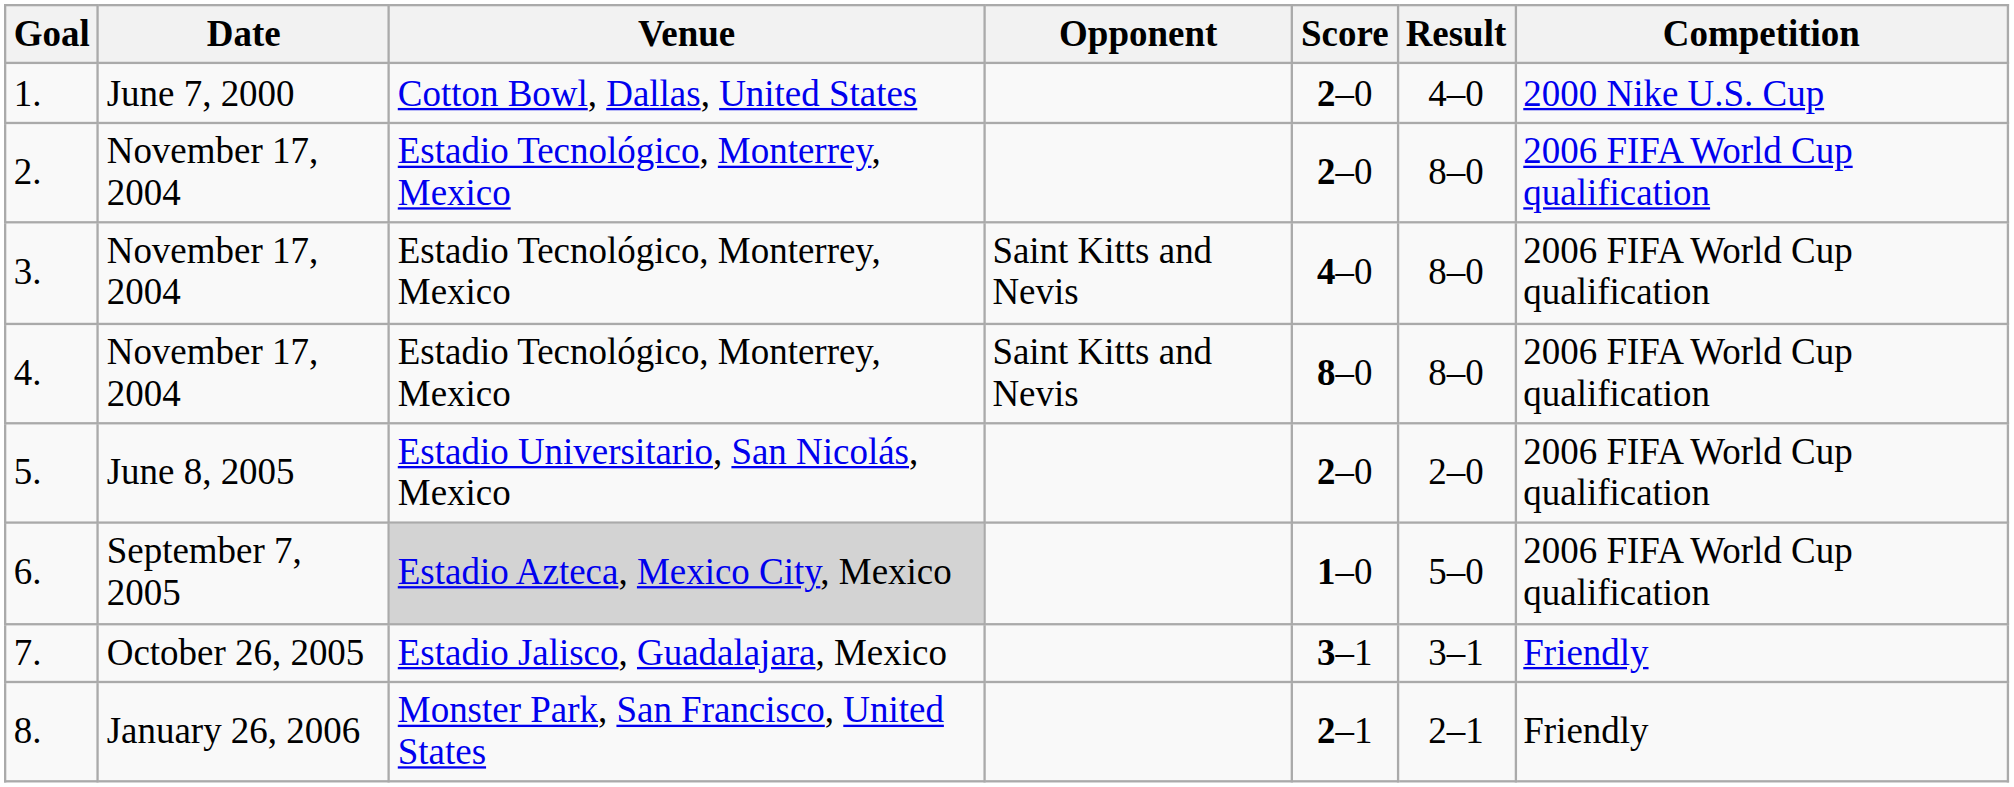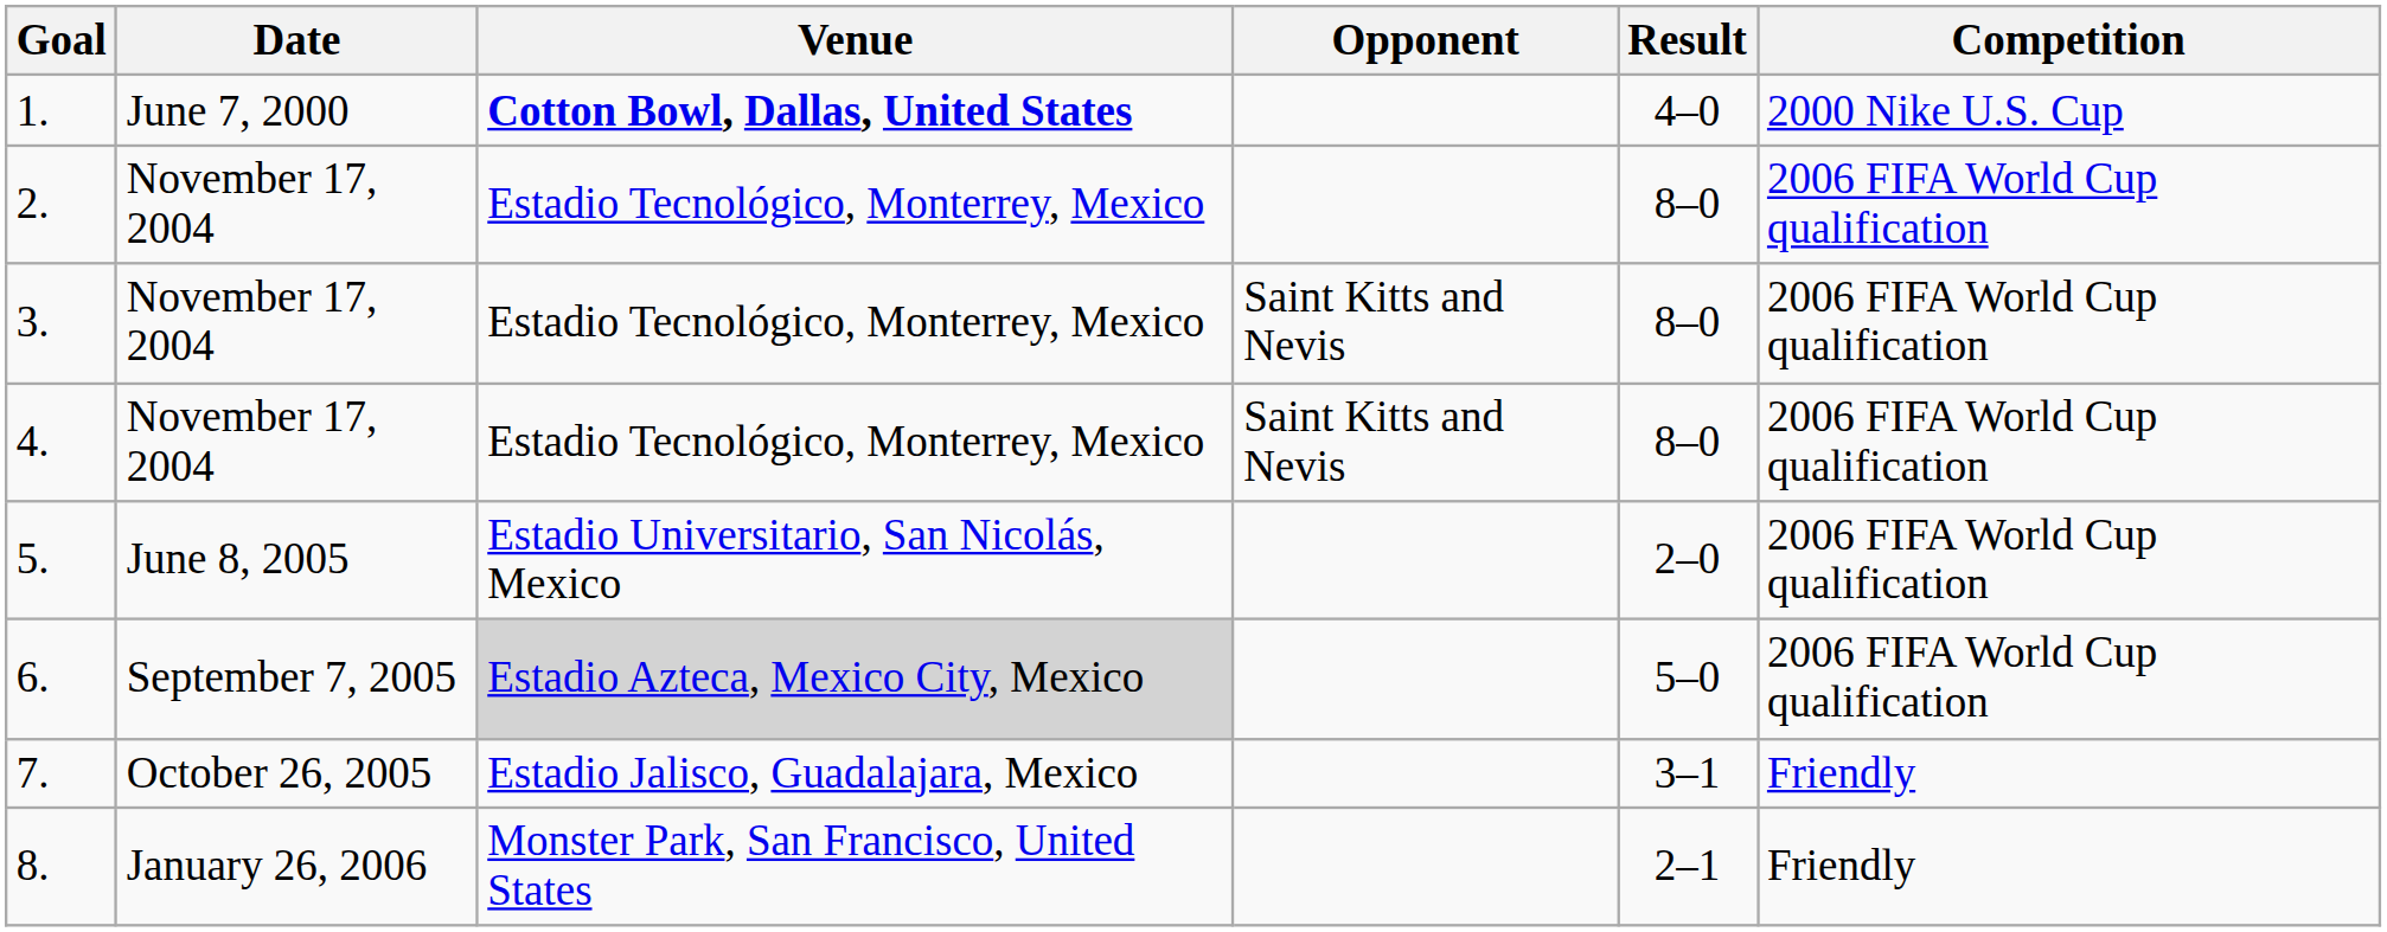 <table class="wikitable">
 <tr>
 <th>Goal</th>
 <th>Date</th>
 <th>Venue</th>
 <th>Opponent</th>
-<th>Score</th>
 <th>Result</th>
 <th>Competition</th>
 </tr>
 <tr>
 <td>1.</td>
 <td>June 7, 2000</td>
-<td><a href='#'>Cotton Bowl</a>, <a href='#'>Dallas</a>, <a href='#'>United States</a></td>
+<td><strong><a href='#'>Cotton Bowl</a>, <a href='#'>Dallas</a>, <a href='#'>United States</a></strong></td>
 <td></td>
-<td align=center><strong>2</strong>–0</td>
 <td align=center>4–0</td>
 <td><a href='#'>2000 Nike U.S. Cup</a></td>
 </tr>
 <tr>
 <td>2.</td>
 <td>November 17, 2004</td>
 <td><a href='#'>Estadio Tecnológico</a>, <a href='#'>Monterrey</a>, <a href='#'>Mexico</a></td>
 <td></td>
-<td align=center><strong>2</strong>–0</td>
 <td align=center>8–0</td>
 <td><a href='#'>2006 FIFA World Cup qualification</a></td>
 </tr>
 <tr>
 <td>3.</td>
 <td>November 17, 2004</td>
 <td>Estadio Tecnológico, Monterrey, Mexico</td>
 <td>  Saint Kitts and Nevis</td>
-<td align=center><strong>4</strong>–0</td>
 <td align=center>8–0</td>
 <td>2006 FIFA World Cup qualification</td>
 </tr>
 <tr>
 <td>4.</td>
 <td>November 17, 2004</td>
 <td>Estadio Tecnológico, Monterrey, Mexico</td>
 <td>  Saint Kitts and Nevis</td>
-<td align=center><strong>8</strong>–0</td>
 <td align=center>8–0</td>
 <td>2006 FIFA World Cup qualification</td>
 </tr>
 <tr>
 <td>5.</td>
 <td>June 8, 2005</td>
 <td><a href='#'>Estadio Universitario</a>, <a href='#'>San Nicolás</a>, Mexico</td>
 <td></td>
-<td align=center><strong>2</strong>–0</td>
 <td align=center>2–0</td>
 <td>2006 FIFA World Cup qualification</td>
 </tr>
 <tr>
 <td>6.</td>
 <td>September 7, 2005</td>
 <td style="background: lightgrey;"><a href='#'>Estadio Azteca</a>, <a href='#'>Mexico City</a>, Mexico</td>
 <td></td>
-<td align=center><strong>1</strong>–0</td>
 <td align=center>5–0</td>
 <td>2006 FIFA World Cup qualification</td>
 </tr>
 <tr>
 <td>7.</td>
 <td>October 26, 2005</td>
 <td><a href='#'>Estadio Jalisco</a>, <a href='#'>Guadalajara</a>, Mexico</td>
 <td></td>
-<td align=center><strong>3</strong>–1</td>
 <td align=center>3–1</td>
 <td><a href='#'>Friendly</a></td>
 </tr>
 <tr>
 <td>8.</td>
 <td>January 26, 2006</td>
 <td><a href='#'>Monster Park</a>, <a href='#'>San Francisco</a>, <a href='#'>United States</a></td>
 <td></td>
-<td align=center><strong>2</strong>–1</td>
 <td align=center>2–1</td>
 <td>Friendly</td>
 </tr>
 </table>
